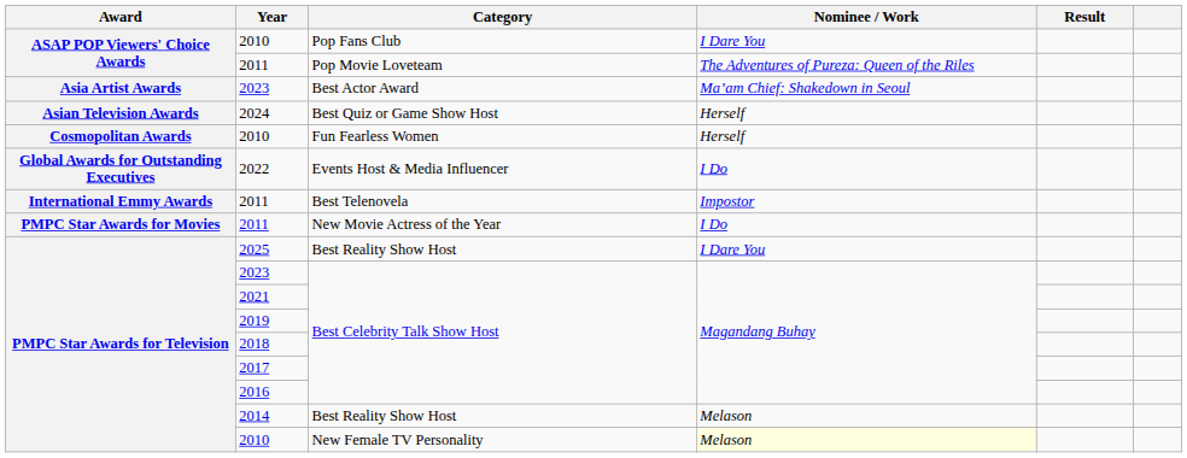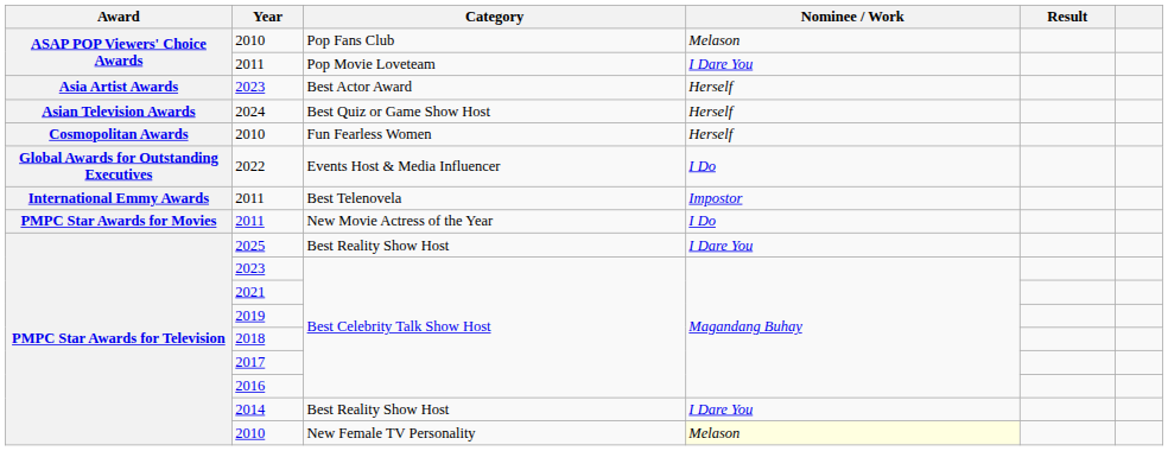 <table class="wikitable sortable plainrowheaders" style="width:99%;">
 <tr>
 <th scope="col" style="width:19%;">Award</th>
 <th scope="col" style="width:6%;">Year</th>
 <th scope="col" style="width:32%;">Category</th>
 <th scope="col" style="width:28%;">Nominee / Work</th>
 <th scope="col" style="width:8%;">Result</th>
 <th scope="col" style="width:4%;" class="unsortable"></th>
 </tr>
 <tr>
 <th scope="rowgroup" rowspan="2"><a href='#'>ASAP POP Viewers' Choice Awards</a></th>
 <td>2010</td>
 <td>Pop Fans Club</td>
-<td><em><a href='#'>I Dare You</a></em></td>
+<td><em>Melason</em></td>
 <td></td>
 <td></td>
 </tr>
 <tr>
 <td>2011</td>
 <td>Pop Movie Loveteam</td>
-<td><em><a href='#'>The Adventures of Pureza: Queen of the Riles</a></em></td>
+<td><em><a href='#'>I Dare You</a></em></td>
 <td></td>
 <td></td>
 </tr>
 <tr>
 <th scope="rowgroup"><a href='#'>Asia Artist Awards</a></th>
 <td><a href='#'>2023</a></td>
 <td>Best Actor Award</td>
-<td><em><a href='#'>Ma’am Chief: Shakedown in Seoul</a></em></td>
+<td><em>Herself</em></td>
 <td></td>
 <td></td>
 </tr>
 <tr>
 <th scope="rowgroup"><a href='#'>Asian Television Awards</a></th>
 <td>2024</td>
 <td>Best Quiz or Game Show Host</td>
 <td><em>Herself</em></td>
 <td></td>
 <td></td>
 </tr>
 <tr>
 <th scope="rowgroup"><a href='#'>Cosmopolitan Awards</a></th>
 <td>2010</td>
 <td>Fun Fearless Women</td>
 <td><em>Herself</em></td>
 <td></td>
 <td></td>
 </tr>
 <tr>
 <th scope="rowgroup"><a href='#'>Global Awards for Outstanding Executives</a></th>
 <td>2022</td>
 <td>Events Host & Media Influencer</td>
 <td><em><a href='#'>I Do</a></em></td>
 <td></td>
 <td></td>
 </tr>
 <tr>
 <th scope="rowgroup"><a href='#'>International Emmy Awards</a></th>
 <td>2011</td>
 <td>Best Telenovela</td>
 <td><em><a href='#'>Impostor</a></em></td>
 <td></td>
 <td></td>
 </tr>
 <tr>
 <th scope="rowgroup"><a href='#'>PMPC Star Awards for Movies</a></th>
 <td><a href='#'>2011</a></td>
 <td>New Movie Actress of the Year</td>
 <td><em><a href='#'>I Do</a></em></td>
 <td></td>
 <td></td>
 </tr>
 <tr>
 <th scope="rowgroup" rowspan="9"><a href='#'>PMPC Star Awards for Television</a></th>
 <td><a href='#'>2025</a></td>
 <td>Best Reality Show Host</td>
 <td><em><a href='#'>I Dare You</a></em></td>
 <td></td>
 <td></td>
 </tr>
 <tr>
 <td><a href='#'>2023</a></td>
 <td rowspan="6"><a href='#'>Best Celebrity Talk Show Host</a></td>
 <td rowspan="6"><em><a href='#'>Magandang Buhay</a></em></td>
 <td></td>
 <td></td>
 </tr>
 <tr>
 <td><a href='#'>2021</a></td>
 <td></td>
 <td></td>
 </tr>
 <tr>
 <td><a href='#'>2019</a></td>
 <td></td>
 <td></td>
 </tr>
 <tr>
 <td><a href='#'>2018</a></td>
 <td></td>
 <td></td>
 </tr>
 <tr>
 <td><a href='#'>2017</a></td>
 <td></td>
 <td></td>
 </tr>
 <tr>
 <td><a href='#'>2016</a></td>
 <td></td>
 <td></td>
 </tr>
 <tr>
 <td><a href='#'>2014</a></td>
 <td>Best Reality Show Host</td>
-<td><em>Melason</em></td>
+<td><em><a href='#'>I Dare You</a></em></td>
 <td></td>
 <td></td>
 </tr>
 <tr>
 <td><a href='#'>2010</a></td>
 <td>New Female TV Personality</td>
 <td style="background: lightyellow;"><em>Melason</em></td>
 <td></td>
 <td></td>
 </tr>
 </table>
